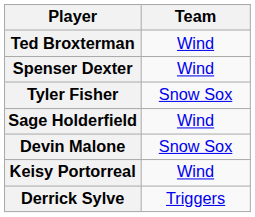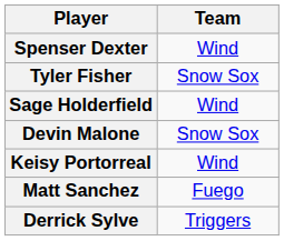 <table class="wikitable sortable plainrowheaders" style="text-align:center;">
 <tr>
 </tr>
 <tr>
 <th scope="col">Player</th>
 <th scope="col" style="width:100px;">Team</th>
-</tr>
-<tr>
-<th scope="row" style="text-align:center">Ted Broxterman</th>
-<td><a href='#'>Wind</a></td>
 </tr>
 <tr>
 <th scope="row" style="text-align:center">Spenser Dexter</th>
 <td><a href='#'>Wind</a></td>
 </tr>
 <tr>
 <th scope="row" style="text-align:center">Tyler Fisher</th>
 <td><a href='#'>Snow Sox</a></td>
 </tr>
 <tr>
 <th scope="row" style="text-align:center">Sage Holderfield</th>
 <td><a href='#'>Wind</a></td>
 </tr>
 <tr>
 <th scope="row" style="text-align:center">Devin Malone</th>
 <td><a href='#'>Snow Sox</a></td>
 </tr>
 <tr>
 <th scope="row" style="text-align:center">Keisy Portorreal</th>
 <td><a href='#'>Wind</a></td>
 </tr>
 <tr>
+<th scope="row" style="text-align:center">Matt Sanchez</th>
+<td><a href='#'>Fuego</a></td>
+</tr>
+<tr>
 <th scope="row" style="text-align:center">Derrick Sylve</th>
 <td><a href='#'>Triggers</a></td>
 </tr>
 </table>
